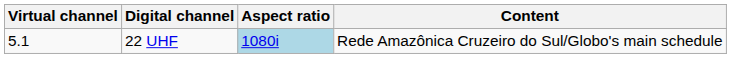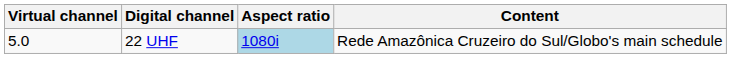 <table class = "wikitable">
 <tr>
 <th>Virtual channel</th>
 <th>Digital channel</th>
 <th>Aspect ratio</th>
 <th>Content</th>
 </tr>
 <tr>
-<td>5.1</td>
+<td>5.0</td>
 <td>22 <a href='#'>UHF</a></td>
 <td style="background: lightblue;"><a href='#'>1080i</a></td>
 <td>Rede Amazônica Cruzeiro do Sul/Globo's main schedule</td>
 </tr>
 </table>
